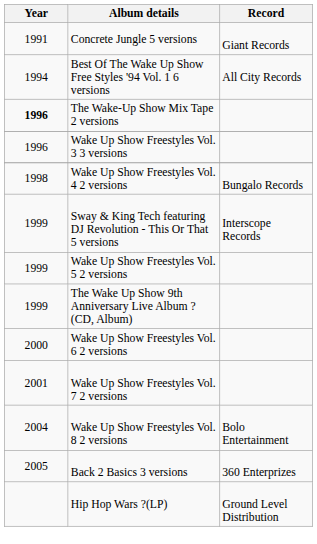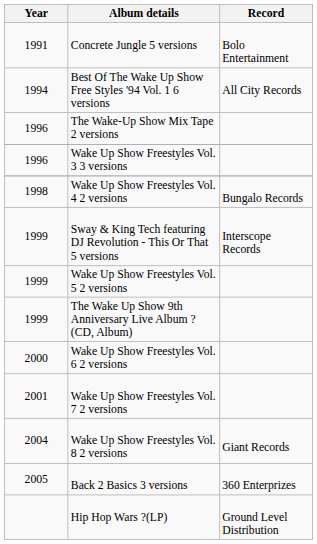 <table class="wikitable">
 <tr>
 <th style="width:80px;">Year</th>
 <th style="width:200px;">Album details</th>
 <th style="width:120px;">Record</th>
 </tr>
 <tr>
 <td style="text-align:center;">1991</td>
 <td>Concrete Jungle   5 versions</td>
-<td><br>Giant Records</td>
+<td><br>Bolo Entertainment</td>
 </tr>
 <tr>
 <td style="text-align:center;">1994</td>
 <td>Best Of The Wake Up Show Free Styles '94 Vol. 1   6 versions</td>
 <td>All City Records</td>
 </tr>
 <tr>
-<td style="text-align:center;"><strong>1996</strong></td>
+<td style="text-align:center;">1996</td>
 <td>The Wake-Up Show Mix Tape   2 versions</td>
 <td></td>
 </tr>
 <tr>
 </tr>
 <tr>
 <td style="text-align:center;">1996</td>
 <td>Wake Up Show Freestyles Vol. 3  3 versions</td>
 <td></td>
 </tr>
 <tr>
 </tr>
 <tr>
 <td style="text-align:center;">1998</td>
 <td>Wake Up Show Freestyles Vol. 4   2 versions</td>
 <td><br>Bungalo Records</td>
 </tr>
 <tr>
 <td style="text-align:center;">1999</td>
 <td><br>Sway & King Tech featuring DJ Revolution - This Or That   5 versions</td>
 <td><br>Interscope Records</td>
 </tr>
 <tr>
 <td style="text-align:center;">1999</td>
 <td>Wake Up Show Freestyles Vol. 5   2 versions</td>
 <td></td>
 </tr>
 <tr>
 <td style="text-align:center;">1999</td>
 <td>The Wake Up Show 9th Anniversary Live Album ?(CD, Album)</td>
 <td></td>
 </tr>
 <tr>
 <td style="text-align:center;">2000</td>
 <td>Wake Up Show Freestyles Vol. 6   2 versions</td>
 <td></td>
 </tr>
 <tr>
 <td style="text-align:center;">2001</td>
 <td><br>Wake Up Show Freestyles Vol. 7   2 versions</td>
 <td></td>
 </tr>
 <tr>
 <td style="text-align:center;">2004</td>
 <td><br>Wake Up Show Freestyles Vol. 8   2 versions</td>
-<td><br>Bolo Entertainment</td>
+<td><br>Giant Records</td>
 </tr>
 <tr>
 <td style="text-align:center;">2005</td>
 <td><br>Back 2 Basics   3 versions</td>
 <td><br>360 Enterprizes</td>
 </tr>
 <tr>
 <td style="text-align:center;"></td>
 <td>Hip Hop Wars ?(LP)</td>
 <td><br>Ground Level Distribution</td>
 </tr>
 </table>
